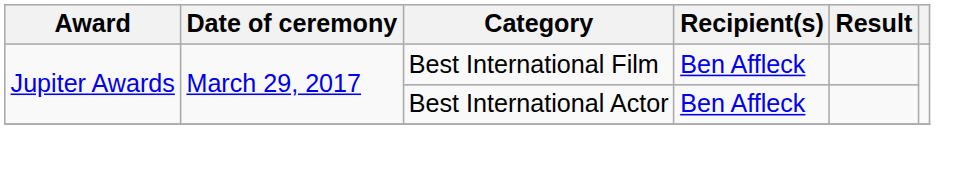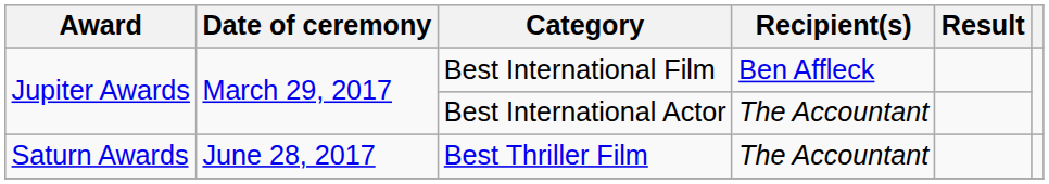 <table class="wikitable sortable">
 <tr>
 <th>Award</th>
 <th>Date of ceremony</th>
 <th>Category</th>
 <th>Recipient(s)</th>
 <th>Result</th>
 <th class="unsortable"></th>
 </tr>
 <tr>
 <td rowspan="2"><a href='#'>Jupiter Awards</a></td>
 <td rowspan="2"><a href='#'>March 29, 2017</a></td>
 <td>Best International Film</td>
 <td><a href='#'>Ben Affleck</a></td>
 <td></td>
 <td rowspan="2"></td>
 </tr>
 <tr>
 <td>Best International Actor</td>
-<td><a href='#'>Ben Affleck</a></td>
+<td><em>The Accountant</em></td>
+<td></td>
+</tr>
+<tr>
+<td><a href='#'>Saturn Awards</a></td>
+<td><a href='#'>June 28, 2017</a></td>
+<td><a href='#'>Best Thriller Film</a></td>
+<td><em>The Accountant</em></td>
+<td></td>
 <td></td>
 </tr>
 <tr>
 </tr>
 </table>
